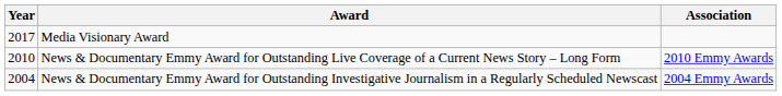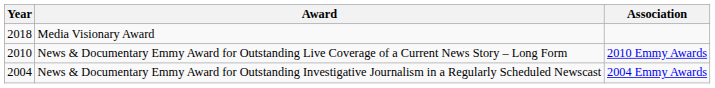 <table class="wikitable">
 <tr>
 <th>Year</th>
 <th>Award</th>
 <th>Association</th>
 </tr>
 <tr>
-<td>2017</td>
+<td>2018</td>
 <td>Media Visionary Award</td>
 </tr>
 <tr>
 <td>2010</td>
 <td>News & Documentary Emmy Award for Outstanding Live Coverage of a Current News Story – Long Form</td>
 <td><a href='#'>2010 Emmy Awards</a></td>
 </tr>
 <tr>
 <td>2004</td>
 <td>News & Documentary Emmy Award for Outstanding Investigative Journalism in a Regularly Scheduled Newscast</td>
 <td><a href='#'>2004 Emmy Awards</a></td>
 </tr>
 </table>
